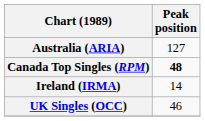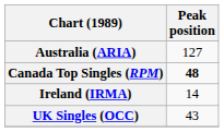 <table class="wikitable sortable plainrowheaders" style="text-align:center">
 <tr>
 <th scope="col">Chart (1989)</th>
 <th scope="col">Peak<br>position</th>
 </tr>
 <tr>
 <th scope="row">Australia (<a href='#'>ARIA</a>)</th>
 <td>127</td>
 </tr>
 <tr>
 <th scope="row">Canada Top Singles (<em><a href='#'>RPM</a></em>)</th>
 <td><strong>48</strong></td>
 </tr>
 <tr>
 <th scope="row">Ireland (<a href='#'>IRMA</a>)</th>
 <td>14</td>
 </tr>
 <tr>
 <th scope="row"><a href='#'>UK Singles</a> (<a href='#'>OCC</a>)</th>
-<td>46</td>
+<td>43</td>
 </tr>
 <tr>
 </tr>
 </table>
